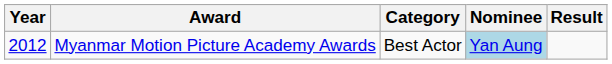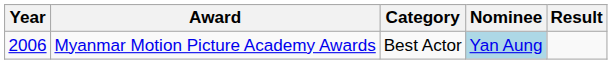 <table class="wikitable">
 <tr>
 <th>Year</th>
 <th>Award</th>
 <th>Category</th>
 <th>Nominee</th>
 <th>Result</th>
 </tr>
 <tr>
-<td><a href='#'>2012</a></td>
+<td><a href='#'>2006</a></td>
 <td><a href='#'>Myanmar Motion Picture Academy Awards</a></td>
 <td>Best Actor</td>
 <td style="background: lightblue;"><a href='#'>Yan Aung</a></td>
 <td></td>
 </tr>
 </table>
